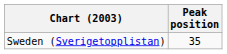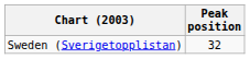 <table class="wikitable">
 <tr>
 <th>Chart (2003)</th>
 <th>Peak<br>position</th>
 </tr>
 <tr>
 <td>Sweden (<a href='#'>Sverigetopplistan</a>)</td>
-<td align="center">35</td>
+<td align="center">32</td>
 </tr>
 </table>
